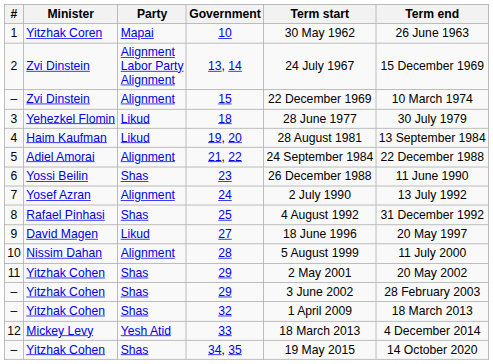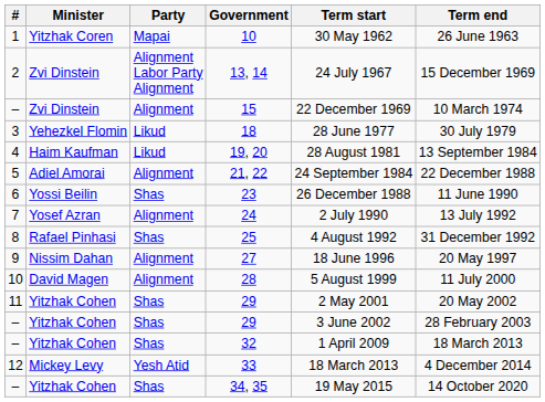 <table class=wikitable style=text-align:center>
 <tr>
 <th>#</th>
 <th>Minister</th>
 <th>Party</th>
 <th>Government</th>
 <th>Term start</th>
 <th>Term end</th>
 </tr>
 <tr>
 <td>1</td>
 <td align=left><a href='#'>Yitzhak Coren</a></td>
 <td align=left><a href='#'>Mapai</a></td>
 <td><a href='#'>10</a></td>
 <td>30 May 1962</td>
 <td>26 June 1963</td>
 </tr>
 <tr>
 <td>2</td>
 <td align=left><a href='#'>Zvi Dinstein</a></td>
 <td align=left><a href='#'>Alignment</a><br><a href='#'>Labor Party</a><br><a href='#'>Alignment</a></td>
 <td><a href='#'>13</a>, <a href='#'>14</a></td>
 <td>24 July 1967</td>
 <td>15 December 1969</td>
 </tr>
 <tr>
 <td>–</td>
 <td align=left><a href='#'>Zvi Dinstein</a></td>
 <td align=left><a href='#'>Alignment</a></td>
 <td><a href='#'>15</a></td>
 <td>22 December 1969</td>
 <td>10 March 1974</td>
 </tr>
 <tr>
 <td>3</td>
 <td align=left><a href='#'>Yehezkel Flomin</a></td>
 <td align=left><a href='#'>Likud</a></td>
 <td><a href='#'>18</a></td>
 <td>28 June 1977</td>
 <td>30 July 1979</td>
 </tr>
 <tr>
 <td>4</td>
 <td align=left><a href='#'>Haim Kaufman</a></td>
 <td align=left><a href='#'>Likud</a></td>
 <td><a href='#'>19</a>, <a href='#'>20</a></td>
 <td>28 August 1981</td>
 <td>13 September 1984</td>
 </tr>
 <tr>
 <td>5</td>
 <td align=left><a href='#'>Adiel Amorai</a></td>
 <td align=left><a href='#'>Alignment</a></td>
 <td><a href='#'>21</a>, <a href='#'>22</a></td>
 <td>24 September 1984</td>
 <td>22 December 1988</td>
 </tr>
 <tr>
 <td>6</td>
 <td align=left><a href='#'>Yossi Beilin</a></td>
 <td align=left><a href='#'>Shas</a></td>
 <td><a href='#'>23</a></td>
 <td>26 December 1988</td>
 <td>11 June 1990</td>
 </tr>
 <tr>
 <td>7</td>
 <td align=left><a href='#'>Yosef Azran</a></td>
 <td align=left><a href='#'>Alignment</a></td>
 <td><a href='#'>24</a></td>
 <td>2 July 1990</td>
 <td>13 July 1992</td>
 </tr>
 <tr>
 <td>8</td>
 <td align=left><a href='#'>Rafael Pinhasi</a></td>
 <td align=left><a href='#'>Shas</a></td>
 <td><a href='#'>25</a></td>
 <td>4 August 1992</td>
 <td>31 December 1992</td>
 </tr>
 <tr>
 <td>9</td>
-<td align=left><a href='#'>David Magen</a></td>
-<td align=left><a href='#'>Likud</a></td>
+<td align=left><a href='#'>Nissim Dahan</a></td>
+<td align=left><a href='#'>Alignment</a></td>
 <td><a href='#'>27</a></td>
 <td>18 June 1996</td>
 <td>20 May 1997</td>
 </tr>
 <tr>
 <td>10</td>
-<td align=left><a href='#'>Nissim Dahan</a></td>
+<td align=left><a href='#'>David Magen</a></td>
 <td align=left><a href='#'>Alignment</a></td>
 <td><a href='#'>28</a></td>
 <td>5 August 1999</td>
 <td>11 July 2000</td>
 </tr>
 <tr>
 <td>11</td>
 <td align=left><a href='#'>Yitzhak Cohen</a></td>
 <td align=left><a href='#'>Shas</a></td>
 <td><a href='#'>29</a></td>
 <td>2 May 2001</td>
 <td>20 May 2002</td>
 </tr>
 <tr>
 <td>–</td>
 <td align=left><a href='#'>Yitzhak Cohen</a></td>
 <td align=left><a href='#'>Shas</a></td>
 <td><a href='#'>29</a></td>
 <td>3 June 2002</td>
 <td>28 February 2003</td>
 </tr>
 <tr>
 <td>–</td>
 <td align=left><a href='#'>Yitzhak Cohen</a></td>
 <td align=left><a href='#'>Shas</a></td>
 <td><a href='#'>32</a></td>
 <td>1 April 2009</td>
 <td>18 March 2013</td>
 </tr>
 <tr>
 <td>12</td>
 <td align=left><a href='#'>Mickey Levy</a></td>
 <td align=left><a href='#'>Yesh Atid</a></td>
 <td><a href='#'>33</a></td>
 <td>18 March 2013</td>
 <td>4 December 2014</td>
 </tr>
 <tr>
 <td>–</td>
 <td align=left><a href='#'>Yitzhak Cohen</a></td>
 <td align=left><a href='#'>Shas</a></td>
 <td><a href='#'>34</a>, <a href='#'>35</a></td>
 <td>19 May 2015</td>
 <td>14 October 2020</td>
 </tr>
 </table>
